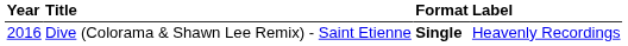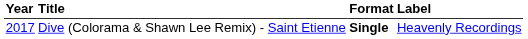 <table border=0 cellpadding=2 style="border-collapse:collapse;">
 <tr style="border-bottom:1px solid black;">
 <th align=left>Year</th>
 <th align=left>Title</th>
 <th align=left>Format</th>
 <th align=left>Label</th>
 </tr>
 <tr>
-<td><a href='#'>2016</a></td>
+<td><a href='#'>2017</a></td>
 <td><a href='#'>Dive</a> (Colorama & Shawn Lee Remix) - <a href='#'>Saint Etienne</a></td>
 <td><strong>Single</strong></td>
 <td><a href='#'>Heavenly Recordings</a></td>
 </tr>
 </table>
